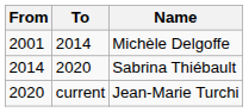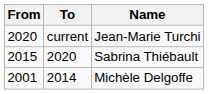 <table class="wikitable">
 <tr>
 <th>From</th>
 <th>To</th>
 <th>Name</th>
 </tr>
 <tr>
+<td>2020</td>
+<td>current</td>
+<td>Jean-Marie Turchi</td>
+</tr>
+<tr>
+<td>2015</td>
+<td>2020</td>
+<td>Sabrina Thiébault</td>
+</tr>
+<tr>
 <td>2001</td>
 <td>2014</td>
 <td>Michèle Delgoffe</td>
 </tr>
-<tr>
-<td>2014</td>
-<td>2020</td>
-<td>Sabrina Thiébault</td>
-</tr>
-<tr>
-<td>2020</td>
-<td>current</td>
-<td>Jean-Marie Turchi</td>
-</tr>
 </table>
